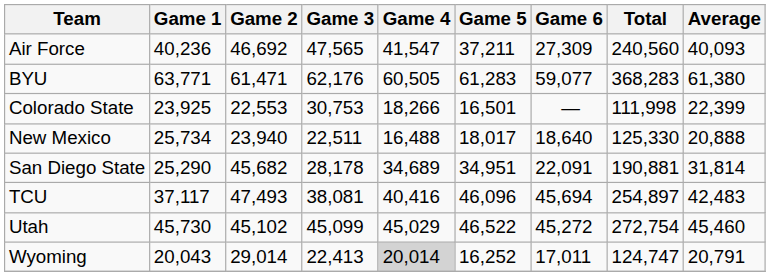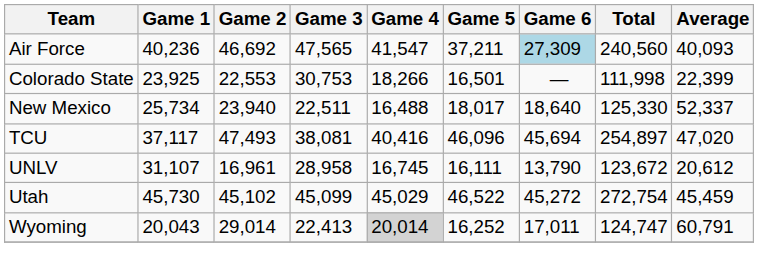 <table class="wikitable sortable">
 <tr>
 <th>Team</th>
 <th>Game 1</th>
 <th>Game 2</th>
 <th>Game 3</th>
 <th>Game 4</th>
 <th>Game 5</th>
 <th>Game 6</th>
 <th>Total</th>
 <th>Average</th>
 </tr>
 <tr>
 <td>Air Force</td>
 <td>40,236</td>
 <td>46,692</td>
 <td>47,565</td>
 <td>41,547</td>
 <td>37,211</td>
-<td>27,309</td>
+<td style="background: lightblue;">27,309</td>
 <td>240,560</td>
 <td>40,093</td>
-</tr>
-<tr>
-<td>BYU</td>
-<td>63,771</td>
-<td>61,471</td>
-<td>62,176</td>
-<td>60,505</td>
-<td>61,283</td>
-<td>59,077</td>
-<td>368,283</td>
-<td>61,380</td>
 </tr>
 <tr>
 <td>Colorado State</td>
 <td>23,925</td>
 <td>22,553</td>
 <td>30,753</td>
 <td>18,266</td>
 <td>16,501</td>
 <td>     —</td>
 <td>111,998</td>
 <td>22,399</td>
 </tr>
 <tr>
 <td>New Mexico</td>
 <td>25,734</td>
 <td>23,940</td>
 <td>22,511</td>
 <td>16,488</td>
 <td>18,017</td>
 <td>18,640</td>
 <td>125,330</td>
-<td>20,888</td>
-</tr>
-<tr>
-<td>San Diego State</td>
-<td>25,290</td>
-<td>45,682</td>
-<td>28,178</td>
-<td>34,689</td>
-<td>34,951</td>
-<td>22,091</td>
-<td>190,881</td>
-<td>31,814</td>
+<td>52,337</td>
 </tr>
 <tr>
 <td>TCU</td>
 <td>37,117</td>
 <td>47,493</td>
 <td>38,081</td>
 <td>40,416</td>
 <td>46,096</td>
 <td>45,694</td>
 <td>254,897</td>
-<td>42,483</td>
+<td>47,020</td>
+</tr>
+<tr>
+<td>UNLV</td>
+<td>31,107</td>
+<td>16,961</td>
+<td>28,958</td>
+<td>16,745</td>
+<td>16,111</td>
+<td>13,790</td>
+<td>123,672</td>
+<td>20,612</td>
 </tr>
 <tr>
 <td>Utah</td>
 <td>45,730</td>
 <td>45,102</td>
 <td>45,099</td>
 <td>45,029</td>
 <td>46,522</td>
 <td>45,272</td>
 <td>272,754</td>
-<td>45,460</td>
+<td>45,459</td>
 </tr>
 <tr>
 <td>Wyoming</td>
 <td>20,043</td>
 <td>29,014</td>
 <td>22,413</td>
 <td style="background: lightgrey;">20,014</td>
 <td>16,252</td>
 <td>17,011</td>
 <td>124,747</td>
-<td>20,791</td>
+<td>60,791</td>
 </tr>
 <tr>
 </tr>
 </table>
